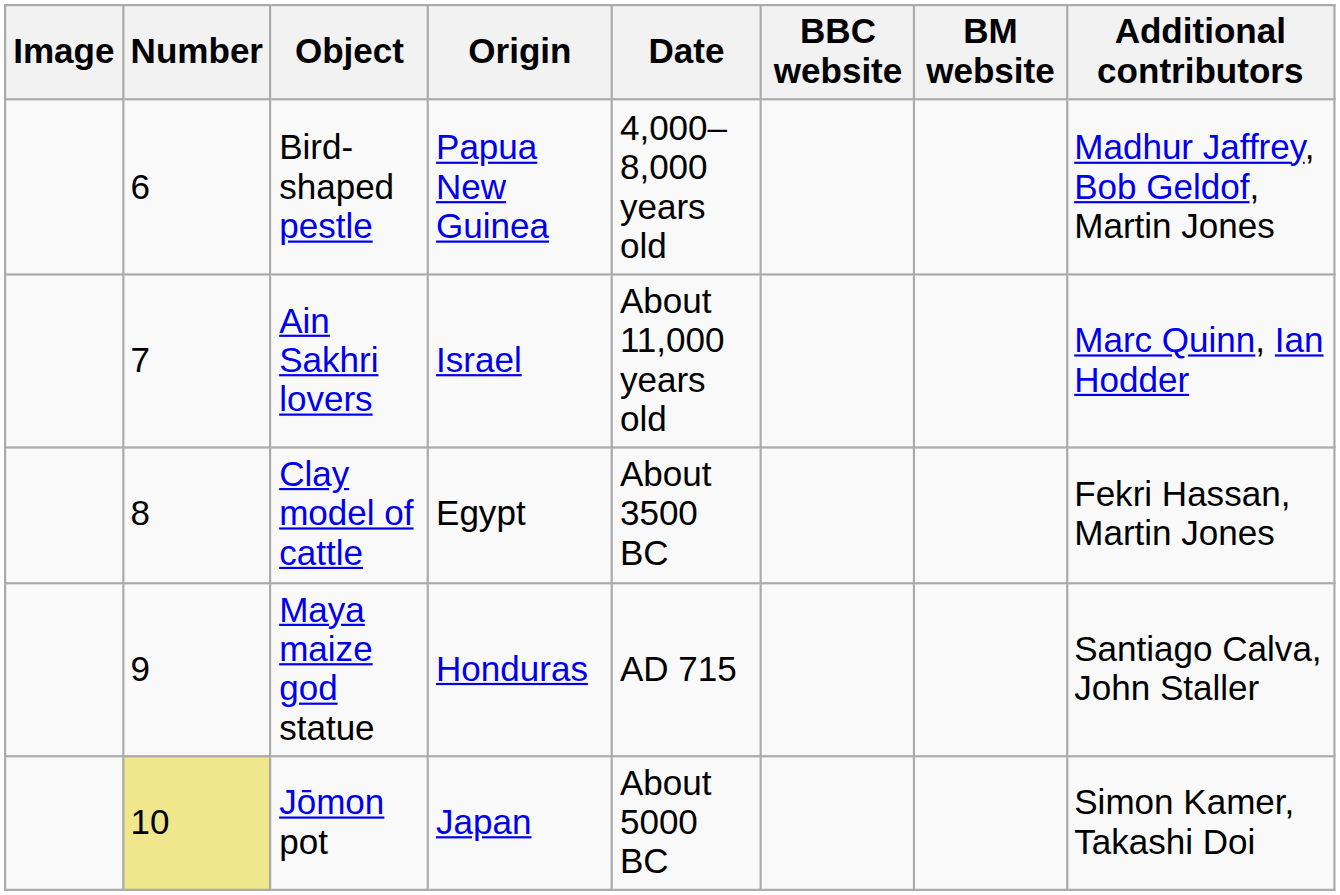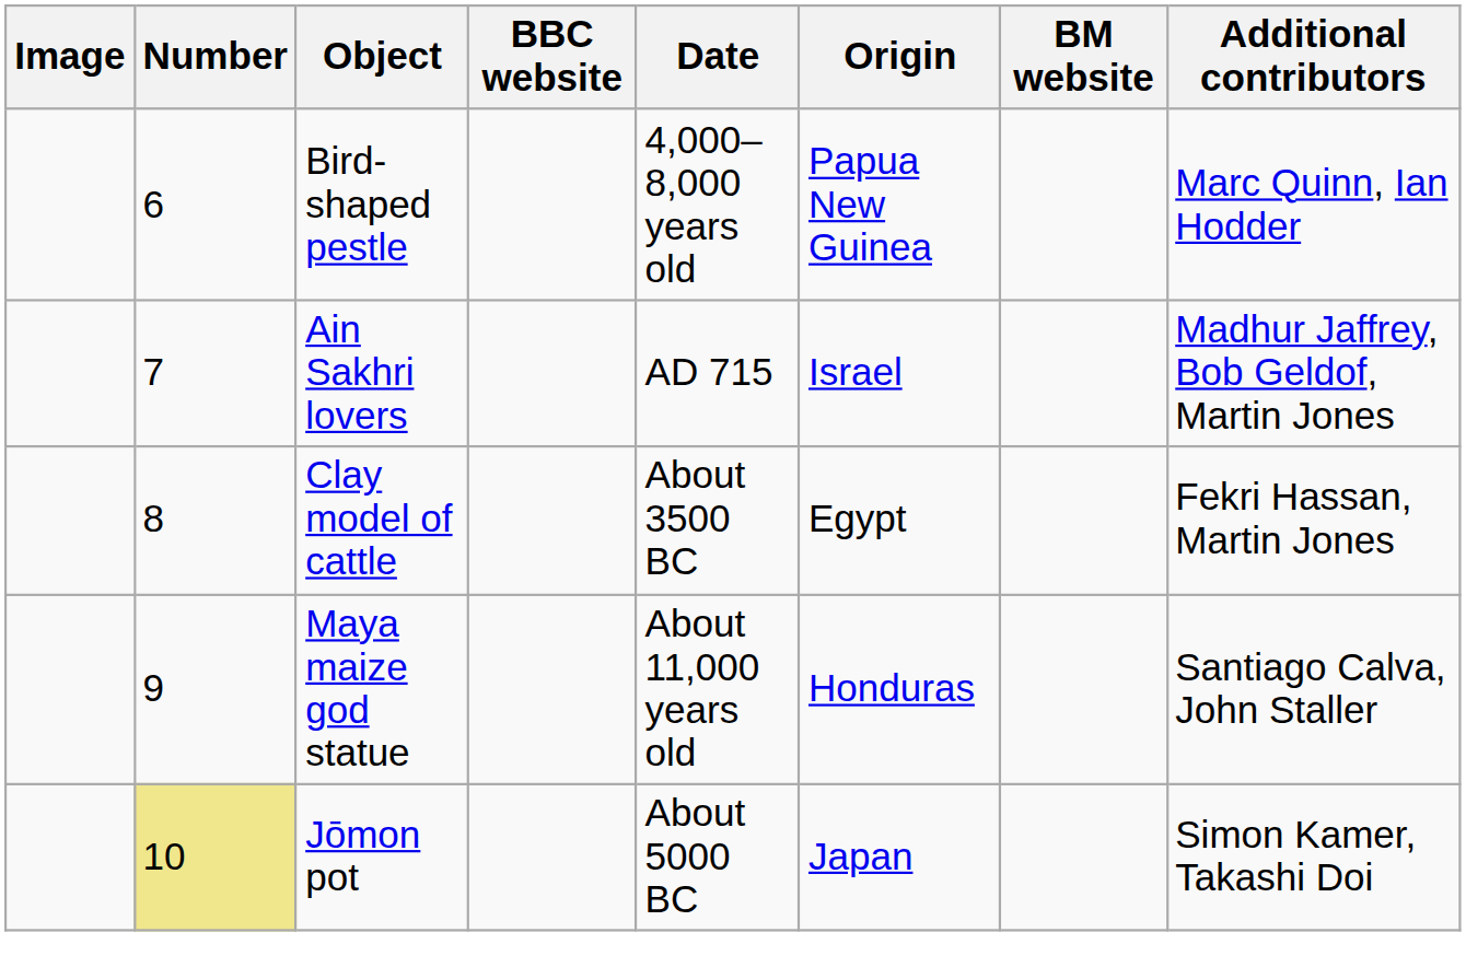 <table class="wikitable">
 <tr>
 <th>Image</th>
 <th>Number</th>
 <th>Object</th>
+<th>BBC website</th>
+<th>Date</th>
 <th>Origin</th>
-<th>Date</th>
-<th>BBC website</th>
 <th>BM website</th>
 <th>Additional contributors</th>
 </tr>
 <tr>
 <td></td>
 <td>6</td>
 <td>Bird-shaped <a href='#'>pestle</a></td>
+<td></td>
+<td>4,000–8,000 years old</td>
 <td><a href='#'>Papua New Guinea</a></td>
-<td>4,000–8,000 years old</td>
 <td></td>
+<td><a href='#'>Marc Quinn</a>, <a href='#'>Ian Hodder</a></td>
+</tr>
+<tr>
+<td></td>
+<td>7</td>
+<td><a href='#'>Ain Sakhri lovers</a></td>
+<td></td>
+<td>AD 715</td>
+<td><a href='#'>Israel</a></td>
 <td></td>
 <td><a href='#'>Madhur Jaffrey</a>, <a href='#'>Bob Geldof</a>, Martin Jones</td>
 </tr>
 <tr>
 <td></td>
-<td>7</td>
-<td><a href='#'>Ain Sakhri lovers</a></td>
-<td><a href='#'>Israel</a></td>
-<td>About 11,000 years old</td>
-<td></td>
-<td></td>
-<td><a href='#'>Marc Quinn</a>, <a href='#'>Ian Hodder</a></td>
-</tr>
-<tr>
-<td></td>
 <td>8</td>
 <td><a href='#'>Clay model of cattle</a></td>
+<td></td>
+<td>About 3500 BC</td>
 <td>Egypt</td>
-<td>About 3500 BC</td>
-<td></td>
 <td></td>
 <td>Fekri Hassan, Martin Jones</td>
 </tr>
 <tr>
 <td></td>
 <td>9</td>
 <td><a href='#'>Maya</a> <a href='#'>maize god</a> statue</td>
+<td></td>
+<td>About 11,000 years old</td>
 <td><a href='#'>Honduras</a></td>
-<td>AD 715</td>
-<td></td>
 <td></td>
 <td>Santiago Calva, John Staller</td>
 </tr>
 <tr>
 <td></td>
 <td style="background: khaki;">10</td>
 <td><a href='#'>Jōmon</a> pot</td>
+<td></td>
+<td>About 5000 BC</td>
 <td><a href='#'>Japan</a></td>
-<td>About 5000 BC</td>
-<td></td>
 <td></td>
 <td>Simon Kamer, Takashi Doi</td>
 </tr>
 </table>
